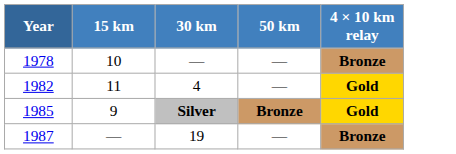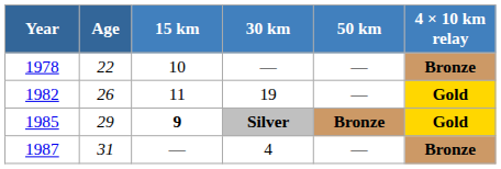 <table class="wikitable" style="font-size:95%; text-align:center; border:grey solid 1px; border-collapse:collapse; background:#ffffff;">
 <tr>
 <th style="background-color:#369; color:white; width:60px;"> Year </th>
+<th style="background-color:#369; color:white; width:40px;"> Age </th>
 <th style="background-color:#4180be; color:white; width:75px;"> 15 km </th>
 <th style="background-color:#4180be; color:white; width:75px;"> 30 km </th>
 <th style="background-color:#4180be; color:white; width:75px;"> 50 km </th>
 <th style="background-color:#4180be; color:white; width:75px;"> 4 × 10 km <br> relay </th>
 </tr>
 <tr>
 <td><a href='#'>1978</a></td>
+<td><em>22</em></td>
 <td>10</td>
 <td>—</td>
 <td>—</td>
 <td bgcolor="cc9966"><strong>Bronze</strong></td>
 </tr>
 <tr>
 <td><a href='#'>1982</a></td>
+<td><em>26</em></td>
 <td>11</td>
-<td>4</td>
+<td>19</td>
 <td>—</td>
 <td style="background:gold;"><strong>Gold</strong></td>
 </tr>
 <tr>
 <td><a href='#'>1985</a></td>
-<td>9</td>
+<td><em>29</em></td>
+<td><strong>9</strong></td>
 <td style="background:silver;"><strong>Silver</strong></td>
 <td bgcolor="cc9966"><strong>Bronze</strong></td>
 <td style="background:gold;"><strong>Gold</strong></td>
 </tr>
 <tr>
 <td><a href='#'>1987</a></td>
+<td><em>31</em></td>
 <td>—</td>
-<td>19</td>
+<td>4</td>
 <td>—</td>
 <td bgcolor="cc9966"><strong>Bronze</strong></td>
 </tr>
 </table>
